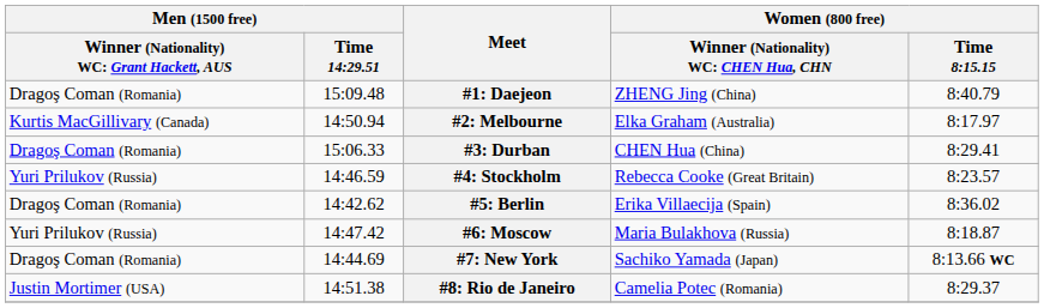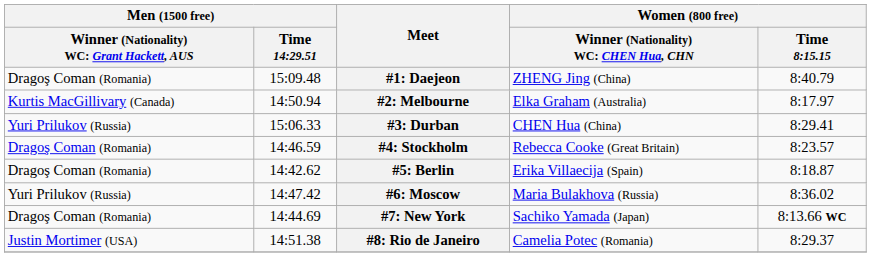 <table class=wikitable width="75%">
 <tr>
 <th colspan="2">Men <small>(1500 free)</small></th>
 <th rowspan="2">Meet</th>
 <th colspan="2">Women <small>(800 free)</small></th>
 </tr>
 <tr>
 <th>Winner <small>(Nationality)<br> WC: <em><a href='#'>Grant Hackett</a>, AUS</em></small></th>
 <th>Time <br><small> <em>14:29.51</em> </small></th>
 <th>Winner <small>(Nationality)<br>WC: <em><a href='#'>CHEN Hua</a>, CHN</em></small></th>
 <th>Time<br><small><em>8:15.15</em></small></th>
 </tr>
 <tr>
 <td> Dragoş Coman <small>(Romania)</small></td>
 <td align=center>15:09.48</td>
 <th>#1: Daejeon</th>
 <td> <a href='#'>ZHENG Jing</a> <small>(China)</small></td>
 <td align=center>8:40.79</td>
 </tr>
 <tr>
 <td> <a href='#'>Kurtis MacGillivary</a> <small>(Canada)</small></td>
 <td align=center>14:50.94</td>
 <th>#2: Melbourne</th>
 <td> <a href='#'>Elka Graham</a> <small>(Australia)</small></td>
 <td align=center>8:17.97</td>
 </tr>
 <tr>
-<td> <a href='#'>Dragoş Coman</a> <small>(Romania)</small></td>
+<td> <a href='#'>Yuri Prilukov</a> <small>(Russia)</small></td>
 <td align=center>15:06.33</td>
 <th>#3: Durban</th>
 <td> <a href='#'>CHEN Hua</a> <small>(China)</small></td>
 <td align=center>8:29.41</td>
 </tr>
 <tr>
-<td> <a href='#'>Yuri Prilukov</a> <small>(Russia)</small></td>
+<td> <a href='#'>Dragoş Coman</a> <small>(Romania)</small></td>
 <td align=center>14:46.59</td>
 <th>#4: Stockholm</th>
 <td> <a href='#'>Rebecca Cooke</a> <small>(Great Britain)</small></td>
 <td align=center>8:23.57</td>
 </tr>
 <tr>
 <td> Dragoş Coman <small>(Romania)</small></td>
 <td align=center>14:42.62</td>
 <th>#5: Berlin</th>
 <td> <a href='#'>Erika Villaecija</a> <small>(Spain)</small></td>
-<td align=center>8:36.02</td>
+<td align=center>8:18.87</td>
 </tr>
 <tr>
 <td> Yuri Prilukov <small>(Russia)</small></td>
 <td align=center>14:47.42</td>
 <th>#6: Moscow</th>
 <td> <a href='#'>Maria Bulakhova</a> <small>(Russia)</small></td>
-<td align=center>8:18.87</td>
+<td align=center>8:36.02</td>
 </tr>
 <tr>
 <td> Dragoş Coman <small>(Romania)</small></td>
 <td align=center>14:44.69</td>
 <th>#7: New York</th>
 <td> <a href='#'>Sachiko Yamada</a> <small>(Japan)</small></td>
 <td align=center>8:13.66 <small><strong>WC</strong></small></td>
 </tr>
 <tr>
 <td> <a href='#'>Justin Mortimer</a> <small>(USA)</small></td>
 <td align=center>14:51.38</td>
 <th>#8: Rio de Janeiro</th>
 <td> <a href='#'>Camelia Potec</a> <small>(Romania)</small></td>
 <td align=center>8:29.37</td>
 </tr>
 <tr>
 </tr>
 </table>
